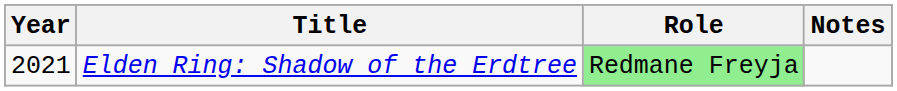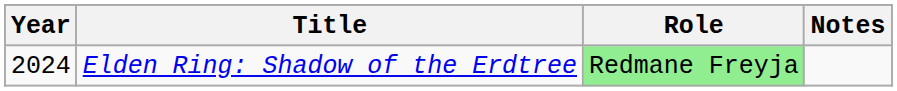 <table class="wikitable">
 <tr>
 <th>Year</th>
 <th>Title</th>
 <th>Role</th>
 <th>Notes</th>
 </tr>
 <tr>
-<td>2021</td>
+<td>2024</td>
 <td><em><a href='#'>Elden Ring: Shadow of the Erdtree</a></em></td>
 <td style="background: lightgreen;">Redmane Freyja</td>
 <td></td>
 </tr>
 </table>
